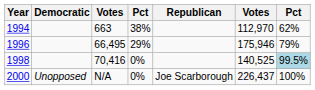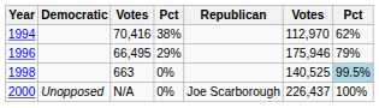 <table class="wikitable" style="margin:0.5em ; font-size:95%">
 <tr>
 <th>Year</th>
 <th>Democratic</th>
 <th>Votes</th>
 <th>Pct</th>
 <th>Republican</th>
 <th>Votes</th>
 <th>Pct</th>
 </tr>
 <tr>
 <td><a href='#'>1994</a></td>
 <td></td>
-<td>663</td>
+<td>70,416</td>
 <td>38%</td>
 <td></td>
 <td>112,970</td>
 <td>62%</td>
 </tr>
 <tr>
 <td><a href='#'>1996</a></td>
 <td></td>
 <td>66,495</td>
 <td>29%</td>
 <td></td>
 <td>175,946</td>
 <td>79%</td>
 </tr>
 <tr>
 <td><a href='#'>1998</a></td>
 <td></td>
-<td>70,416</td>
+<td>663</td>
 <td>0%</td>
 <td></td>
 <td>140,525</td>
 <td style="background: lightblue;">99.5%</td>
 </tr>
 <tr>
 <td><a href='#'>2000</a></td>
 <td><em>Unopposed</em></td>
 <td>N/A</td>
 <td>0%</td>
 <td>Joe Scarborough</td>
 <td>226,437</td>
 <td>100%</td>
 </tr>
 </table>
